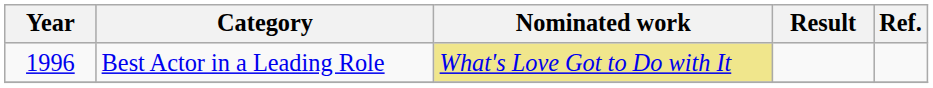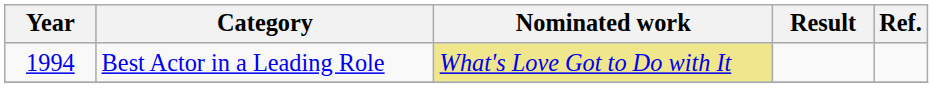 <table class=wikitable>
 <tr>
 <th scope="col" style="width:5em;">Year</th>
 <th scope="col" style="width:26em;">Category</th>
 <th scope="col" style="width:25em;">Nominated work</th>
 <th scope="col" style="width:5em;">Result</th>
 <th>Ref.</th>
 </tr>
 <tr>
-<td style="text-align:center;"><a href='#'>1996</a></td>
+<td style="text-align:center;"><a href='#'>1994</a></td>
 <td><a href='#'>Best Actor in a Leading Role</a></td>
 <td style="background: khaki;"><em><a href='#'>What's Love Got to Do with It</a></em></td>
 <td></td>
 <td style="text-align:center;"></td>
 </tr>
 <tr>
 </tr>
 </table>
